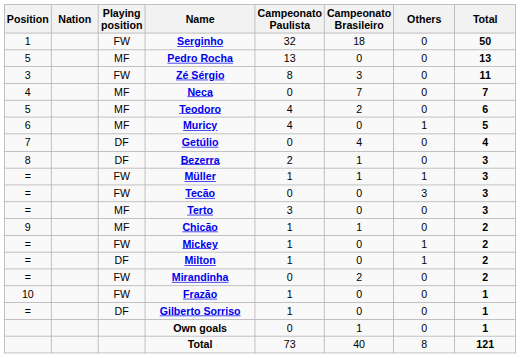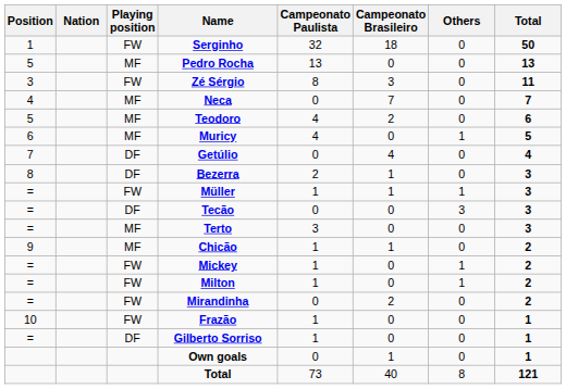 <table class="wikitable" style="font-size: 95%; text-align: center;">
 <tr>
 <th width=60>Position</th>
 <th width=60>Nation</th>
 <th width=60>Playing position</th>
 <th width=150>Name</th>
 <th width=80>Campeonato Paulista</th>
 <th width=80>Campeonato Brasileiro</th>
 <th width=80>Others</th>
 <th width=80>Total</th>
 </tr>
 <tr>
 <td>1</td>
 <td></td>
 <td>FW</td>
 <td><strong><a href='#'>Serginho</a></strong></td>
 <td>32</td>
 <td>18</td>
 <td>0</td>
 <td><strong>50</strong></td>
 </tr>
 <tr>
 <td>5</td>
 <td></td>
 <td>MF</td>
 <td><strong><a href='#'>Pedro Rocha</a></strong></td>
 <td>13</td>
 <td>0</td>
 <td>0</td>
 <td><strong>13</strong></td>
 </tr>
 <tr>
 <td>3</td>
 <td></td>
 <td>FW</td>
 <td><strong><a href='#'>Zé Sérgio</a></strong></td>
 <td>8</td>
 <td>3</td>
 <td>0</td>
 <td><strong>11</strong></td>
 </tr>
 <tr>
 <td>4</td>
 <td></td>
 <td>MF</td>
 <td><strong><a href='#'>Neca</a></strong></td>
 <td>0</td>
 <td>7</td>
 <td>0</td>
 <td><strong>7</strong></td>
 </tr>
 <tr>
 <td>5</td>
 <td></td>
 <td>MF</td>
 <td><strong><a href='#'>Teodoro</a></strong></td>
 <td>4</td>
 <td>2</td>
 <td>0</td>
 <td><strong>6</strong></td>
 </tr>
 <tr>
 <td>6</td>
 <td></td>
 <td>MF</td>
 <td><strong><a href='#'>Muricy</a></strong></td>
 <td>4</td>
 <td>0</td>
 <td>1</td>
 <td><strong>5</strong></td>
 </tr>
 <tr>
 <td>7</td>
 <td></td>
 <td>DF</td>
 <td><strong><a href='#'>Getúlio</a></strong></td>
 <td>0</td>
 <td>4</td>
 <td>0</td>
 <td><strong>4</strong></td>
 </tr>
 <tr>
 <td>8</td>
 <td></td>
 <td>DF</td>
 <td><strong><a href='#'>Bezerra</a></strong></td>
 <td>2</td>
 <td>1</td>
 <td>0</td>
 <td><strong>3</strong></td>
 </tr>
 <tr>
 <td>=</td>
 <td></td>
 <td>FW</td>
 <td><strong><a href='#'>Müller</a></strong></td>
 <td>1</td>
 <td>1</td>
 <td>1</td>
 <td><strong>3</strong></td>
 </tr>
 <tr>
 <td>=</td>
 <td></td>
-<td>FW</td>
+<td>DF</td>
 <td><strong><a href='#'>Tecão</a></strong></td>
 <td>0</td>
 <td>0</td>
 <td>3</td>
 <td><strong>3</strong></td>
 </tr>
 <tr>
 <td>=</td>
 <td></td>
 <td>MF</td>
 <td><strong><a href='#'>Terto</a></strong></td>
 <td>3</td>
 <td>0</td>
 <td>0</td>
 <td><strong>3</strong></td>
 </tr>
 <tr>
 <td>9</td>
 <td></td>
 <td>MF</td>
 <td><strong><a href='#'>Chicão</a></strong></td>
 <td>1</td>
 <td>1</td>
 <td>0</td>
 <td><strong>2</strong></td>
 </tr>
 <tr>
 <td>=</td>
 <td></td>
 <td>FW</td>
 <td><strong><a href='#'>Mickey</a></strong></td>
 <td>1</td>
 <td>0</td>
 <td>1</td>
 <td><strong>2</strong></td>
 </tr>
 <tr>
 <td>=</td>
 <td></td>
-<td>DF</td>
+<td>FW</td>
 <td><strong><a href='#'>Milton</a></strong></td>
 <td>1</td>
 <td>0</td>
 <td>1</td>
 <td><strong>2</strong></td>
 </tr>
 <tr>
 <td>=</td>
 <td></td>
 <td>FW</td>
 <td><strong><a href='#'>Mirandinha</a></strong></td>
 <td>0</td>
 <td>2</td>
 <td>0</td>
 <td><strong>2</strong></td>
 </tr>
 <tr>
 <td>10</td>
 <td></td>
 <td>FW</td>
 <td><strong><a href='#'>Frazão</a></strong></td>
 <td>1</td>
 <td>0</td>
 <td>0</td>
 <td><strong>1</strong></td>
 </tr>
 <tr>
 <td>=</td>
 <td></td>
 <td>DF</td>
 <td><strong><a href='#'>Gilberto Sorriso</a></strong></td>
 <td>1</td>
 <td>0</td>
 <td>0</td>
 <td><strong>1</strong></td>
 </tr>
 <tr>
 <td></td>
 <td></td>
 <td></td>
 <td><strong>Own goals</strong></td>
 <td>0</td>
 <td>1</td>
 <td>0</td>
 <td><strong>1</strong></td>
 </tr>
 <tr>
 <td></td>
 <td></td>
 <td></td>
 <td><strong>Total</strong></td>
 <td>73</td>
 <td>40</td>
 <td>8</td>
 <td><strong>121</strong></td>
 </tr>
 </table>
